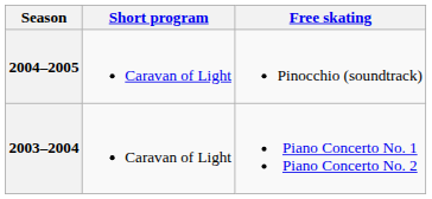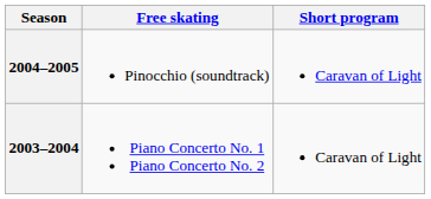 <table class="wikitable" style="text-align:center">
 <tr>
 <th>Season</th>
+<th><a href='#'>Free skating</a></th>
 <th><a href='#'>Short program</a></th>
-<th><a href='#'>Free skating</a></th>
 </tr>
 <tr>
 <th>2004–2005<br></th>
+<td><br><ul><li>Pinocchio (soundtrack) <br></li></ul></td>
 <td><br><ul><li><a href='#'>Caravan of Light</a> <br></li></ul></td>
-<td><br><ul><li>Pinocchio (soundtrack) <br></li></ul></td>
 </tr>
 <tr>
 <th>2003–2004<br></th>
+<td><br><ul><li><a href='#'>Piano Concerto No. 1</a> <br></li><li><a href='#'>Piano Concerto No. 2</a> <br></li></ul></td>
 <td><br><ul><li>Caravan of Light <br></li></ul></td>
-<td><br><ul><li><a href='#'>Piano Concerto No. 1</a> <br></li><li><a href='#'>Piano Concerto No. 2</a> <br></li></ul></td>
 </tr>
 </table>
